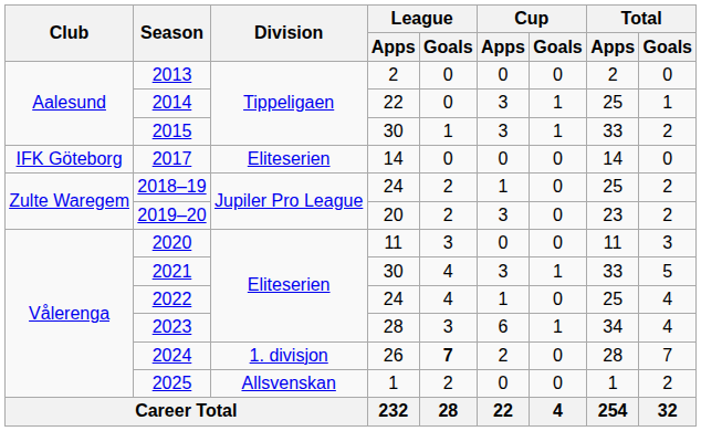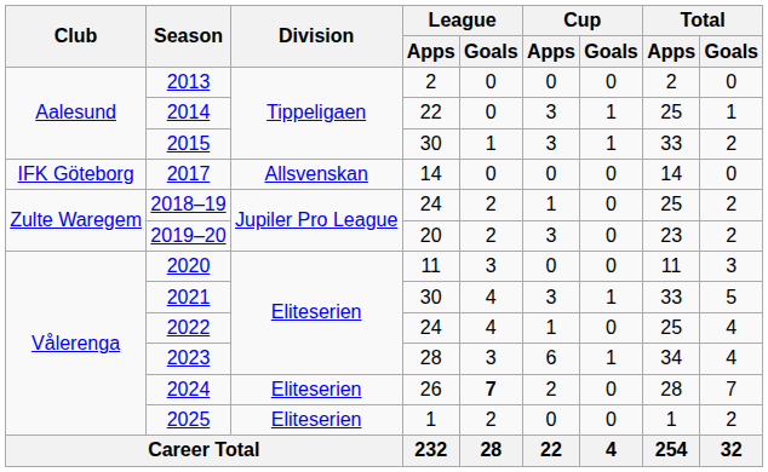 <table class="wikitable" style="text-align: center;">
 <tr>
 <th rowspan="2">Club</th>
 <th rowspan="2">Season</th>
 <th rowspan="2">Division</th>
 <th colspan="2">League</th>
 <th colspan="2">Cup</th>
 <th colspan="2">Total</th>
 </tr>
 <tr>
 <th>Apps</th>
 <th>Goals</th>
 <th>Apps</th>
 <th>Goals</th>
 <th>Apps</th>
 <th>Goals</th>
 </tr>
 <tr>
 <td rowspan="3" valign="center"><a href='#'>Aalesund</a></td>
 <td><a href='#'>2013</a></td>
 <td rowspan="3" valign="center"><a href='#'>Tippeligaen</a></td>
 <td>2</td>
 <td>0</td>
 <td>0</td>
 <td>0</td>
 <td>2</td>
 <td>0</td>
 </tr>
 <tr>
 <td><a href='#'>2014</a></td>
 <td>22</td>
 <td>0</td>
 <td>3</td>
 <td>1</td>
 <td>25</td>
 <td>1</td>
 </tr>
 <tr>
 <td><a href='#'>2015</a></td>
 <td>30</td>
 <td>1</td>
 <td>3</td>
 <td>1</td>
 <td>33</td>
 <td>2</td>
 </tr>
 <tr>
 <td><a href='#'>IFK Göteborg</a></td>
 <td><a href='#'>2017</a></td>
-<td rowspan="1" valign="center"><a href='#'>Eliteserien</a></td>
+<td><a href='#'>Allsvenskan</a></td>
 <td>14</td>
 <td>0</td>
 <td>0</td>
 <td>0</td>
 <td>14</td>
 <td>0</td>
 </tr>
 <tr>
 <td rowspan="2" valign="center"><a href='#'>Zulte Waregem</a></td>
 <td><a href='#'>2018–19</a></td>
 <td rowspan="2" valign="center"><a href='#'>Jupiler Pro League</a></td>
 <td>24</td>
 <td>2</td>
 <td>1</td>
 <td>0</td>
 <td>25</td>
 <td>2</td>
 </tr>
 <tr>
 <td><a href='#'>2019–20</a></td>
 <td>20</td>
 <td>2</td>
 <td>3</td>
 <td>0</td>
 <td>23</td>
 <td>2</td>
 </tr>
 <tr>
 <td rowspan="6" valign="center"><a href='#'>Vålerenga</a></td>
 <td><a href='#'>2020</a></td>
 <td rowspan="4" valign="center"><a href='#'>Eliteserien</a></td>
 <td>11</td>
 <td>3</td>
 <td>0</td>
 <td>0</td>
 <td>11</td>
 <td>3</td>
 </tr>
 <tr>
 <td><a href='#'>2021</a></td>
 <td>30</td>
 <td>4</td>
 <td>3</td>
 <td>1</td>
 <td>33</td>
 <td>5</td>
 </tr>
 <tr>
 <td><a href='#'>2022</a></td>
 <td>24</td>
 <td>4</td>
 <td>1</td>
 <td>0</td>
 <td>25</td>
 <td>4</td>
 </tr>
 <tr>
 <td><a href='#'>2023</a></td>
 <td>28</td>
 <td>3</td>
 <td>6</td>
 <td>1</td>
 <td>34</td>
 <td>4</td>
 </tr>
 <tr>
 <td><a href='#'>2024</a></td>
-<td rowspan="1" valign="center"><a href='#'>1. divisjon</a></td>
+<td rowspan="1" valign="center"><a href='#'>Eliteserien</a></td>
 <td>26</td>
 <td><strong>7</strong></td>
 <td>2</td>
 <td>0</td>
 <td>28</td>
 <td>7</td>
 </tr>
 <tr>
 <td><a href='#'>2025</a></td>
-<td><a href='#'>Allsvenskan</a></td>
+<td rowspan="1" valign="center"><a href='#'>Eliteserien</a></td>
 <td>1</td>
 <td>2</td>
 <td>0</td>
 <td>0</td>
 <td>1</td>
 <td>2</td>
 </tr>
 <tr>
 <th colspan="3">Career Total</th>
 <th>232</th>
 <th>28</th>
 <th>22</th>
 <th>4</th>
 <th>254</th>
 <th>32</th>
 </tr>
 </table>
